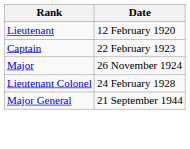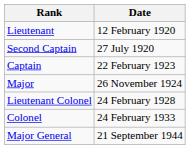 <table class="wikitable">
 <tr>
 <th>Rank</th>
 <th>Date</th>
 </tr>
 <tr>
 <td><a href='#'>Lieutenant</a></td>
 <td>12 February 1920</td>
+</tr>
+<tr>
+<td><a href='#'>Second Captain</a></td>
+<td>27 July 1920</td>
 </tr>
 <tr>
 <td><a href='#'>Captain</a></td>
 <td>22 February 1923</td>
 </tr>
 <tr>
 <td><a href='#'>Major</a></td>
 <td>26 November 1924</td>
 </tr>
 <tr>
 <td><a href='#'>Lieutenant Colonel</a></td>
 <td>24 February 1928</td>
 </tr>
 <tr>
+<td><a href='#'>Colonel</a></td>
+<td>24 February 1933</td>
+</tr>
+<tr>
 <td><a href='#'>Major General</a></td>
 <td>21 September 1944</td>
 </tr>
 </table>
